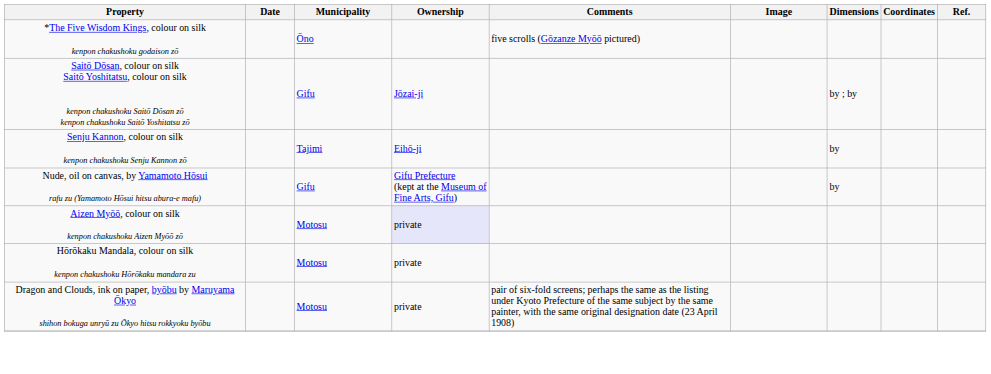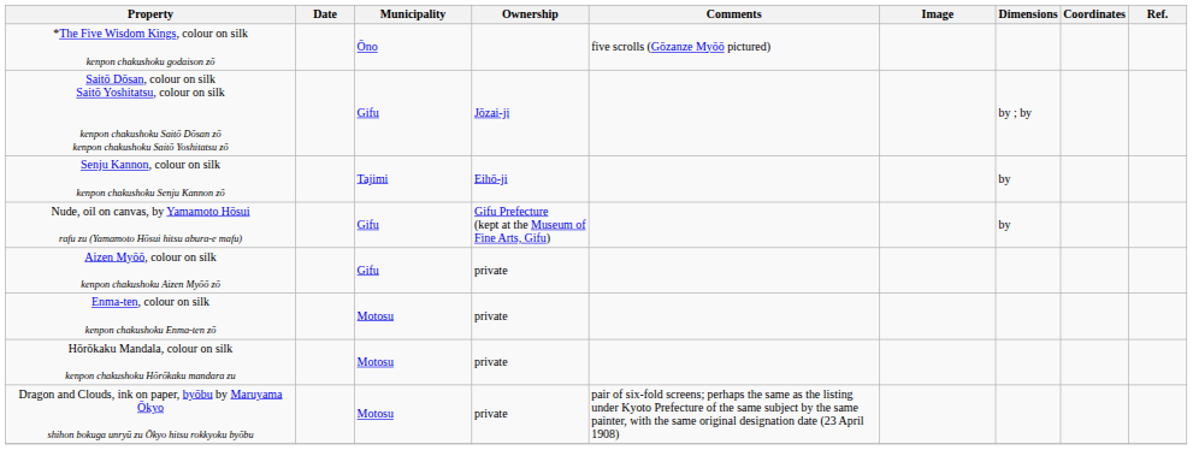 <table class="wikitable sortable"  style="width:100%;">
 <tr>
 <th width="25%" align="left">Property</th>
 <th width="5%" align="left" data-sort-type="number">Date</th>
 <th width="10%" align="left">Municipality</th>
 <th width="10%" align="left">Ownership</th>
 <th width="25%" align="left" class="unsortable">Comments</th>
 <th width="10%" align="left" class="unsortable">Image</th>
 <th width="5%" align="left" class="unsortable">Dimensions</th>
 <th width="5%" align="left" class="unsortable">Coordinates</th>
 <th width="5%" align="left" class="unsortable">Ref.</th>
 </tr>
 <tr>
 <td align="center">*<a href='#'>The Five Wisdom Kings</a>, colour on silk<br><br><small><em>kenpon chakushoku godaison zō</em></small></td>
 <td></td>
 <td><a href='#'>Ōno</a></td>
 <td></td>
 <td>five scrolls (<a href='#'>Gōzanze Myōō</a> pictured)</td>
 <td></td>
 <td></td>
 <td></td>
 <td></td>
 </tr>
 <tr>
 <td align="center"><a href='#'>Saitō Dōsan</a>, colour on silk<br><a href='#'>Saitō Yoshitatsu</a>, colour on silk<br><br><br><small><em>kenpon chakushoku Saitō Dōsan zō<br>kenpon chakushoku Saitō Yoshitatsu zō</em></small></td>
 <td></td>
 <td><a href='#'>Gifu</a></td>
 <td><a href='#'>Jōzai-ji</a></td>
 <td></td>
 <td></td>
 <td> by ;  by </td>
 <td></td>
 <td></td>
 </tr>
 <tr>
 <td align="center"><a href='#'>Senju Kannon</a>, colour on silk<br><br><small><em>kenpon chakushoku Senju Kannon zō</em></small></td>
 <td></td>
 <td><a href='#'>Tajimi</a></td>
 <td><a href='#'>Eihō-ji</a></td>
 <td></td>
 <td></td>
 <td> by </td>
 <td></td>
 <td></td>
 </tr>
 <tr>
 <td align="center">Nude, oil on canvas, by <a href='#'>Yamamoto Hōsui</a><br><br><small><em>rafu zu (Yamamoto Hōsui hitsu abura-e mafu)</em></small></td>
 <td></td>
 <td><a href='#'>Gifu</a></td>
 <td><a href='#'>Gifu Prefecture</a><br>(kept at the <a href='#'>Museum of Fine Arts, Gifu</a>)</td>
 <td></td>
 <td></td>
 <td> by </td>
 <td></td>
 <td></td>
 </tr>
 <tr>
 <td align="center"><a href='#'>Aizen Myōō</a>, colour on silk<br><br><small><em>kenpon chakushoku Aizen Myōō zō</em></small></td>
 <td></td>
+<td><a href='#'>Gifu</a></td>
+<td>private</td>
+<td></td>
+<td></td>
+<td></td>
+<td></td>
+<td></td>
+</tr>
+<tr>
+<td align="center"><a href='#'>Enma-ten</a>, colour on silk<br><br><small><em>kenpon chakushoku Enma-ten zō</em></small></td>
+<td></td>
 <td><a href='#'>Motosu</a></td>
-<td style="background: lavender;">private</td>
+<td>private</td>
 <td></td>
 <td></td>
 <td></td>
 <td></td>
 <td></td>
 </tr>
 <tr>
 <td align="center">Hōrōkaku Mandala, colour on silk<br><br><small><em>kenpon chakushoku Hōrōkaku mandara zu</em></small></td>
 <td></td>
 <td><a href='#'>Motosu</a></td>
 <td>private</td>
 <td></td>
 <td></td>
 <td></td>
 <td></td>
 <td></td>
 </tr>
 <tr>
 <td align="center">Dragon and Clouds, ink on paper, <a href='#'>byōbu</a> by <a href='#'>Maruyama Ōkyo</a><br><br><small><em>shihon bokuga unryū zu Ōkyo hitsu rokkyoku byōbu</em></small></td>
 <td></td>
 <td><a href='#'>Motosu</a></td>
 <td>private</td>
 <td>pair of six-fold screens; perhaps the same as the listing under Kyoto Prefecture of the same subject by the same painter, with the same original designation date (23 April 1908) </td>
 <td></td>
 <td></td>
 <td></td>
 <td></td>
 </tr>
 <tr>
 </tr>
 </table>
